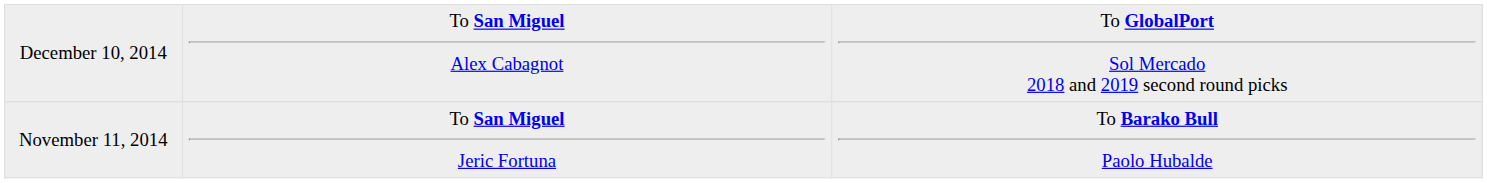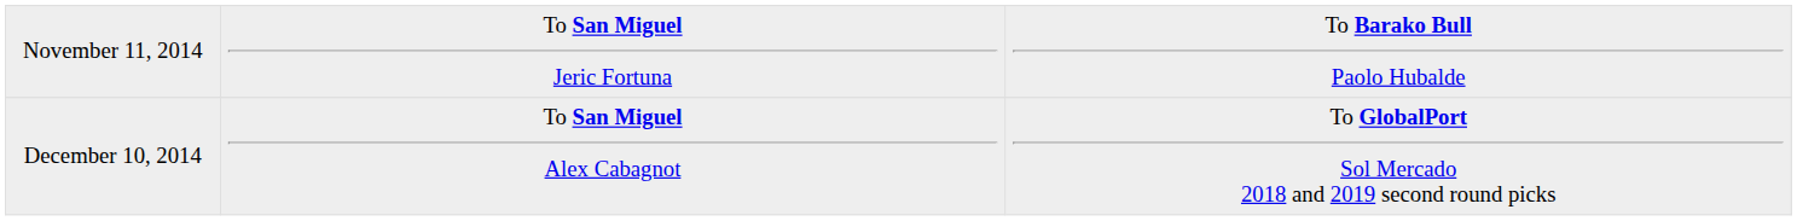 <table border=1 style="border-collapse:collapse; text-align: center; width: 100%" bordercolor="#DFDFDF"  cellpadding="5">
+<tr>
+</tr>
+<tr bgcolor="eeeeee">
+<td style="width:12%">November 11, 2014<br></td>
+<td style="width:44%" valign="top">To <strong><a href='#'>San Miguel</a></strong><hr><a href='#'>Jeric Fortuna</a></td>
+<td style="width:44%" valign="top">To <strong><a href='#'>Barako Bull</a></strong><hr><a href='#'>Paolo Hubalde</a></td>
+</tr>
 <tr>
 </tr>
 <tr bgcolor="eeeeee">
 <td style="width:12%">December 10, 2014<br></td>
 <td style="width:44%" valign="top">To <strong><a href='#'>San Miguel</a></strong><hr><a href='#'>Alex Cabagnot</a></td>
 <td style="width:44%" valign="top">To <strong><a href='#'>GlobalPort</a></strong><hr><a href='#'>Sol Mercado</a><br><a href='#'>2018</a> and <a href='#'>2019</a> second round picks</td>
 </tr>
-<tr>
-</tr>
-<tr bgcolor="eeeeee">
-<td style="width:12%">November 11, 2014<br></td>
-<td style="width:44%" valign="top">To <strong><a href='#'>San Miguel</a></strong><hr><a href='#'>Jeric Fortuna</a></td>
-<td style="width:44%" valign="top">To <strong><a href='#'>Barako Bull</a></strong><hr><a href='#'>Paolo Hubalde</a></td>
-</tr>
 </table>
